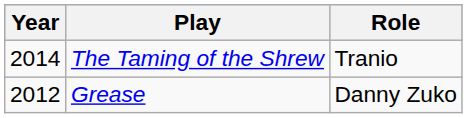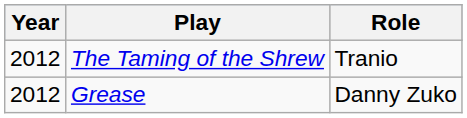 <table class="wikitable">
 <tr style="background:#b0c4de; text-align:center;">
 <th>Year</th>
 <th>Play</th>
 <th>Role</th>
 </tr>
 <tr>
-<td>2014</td>
+<td>2012</td>
 <td><em><a href='#'>The Taming of the Shrew</a></em></td>
 <td>Tranio</td>
 </tr>
 <tr>
 <td>2012</td>
 <td><em><a href='#'>Grease</a></em></td>
 <td>Danny Zuko</td>
 </tr>
 </table>
